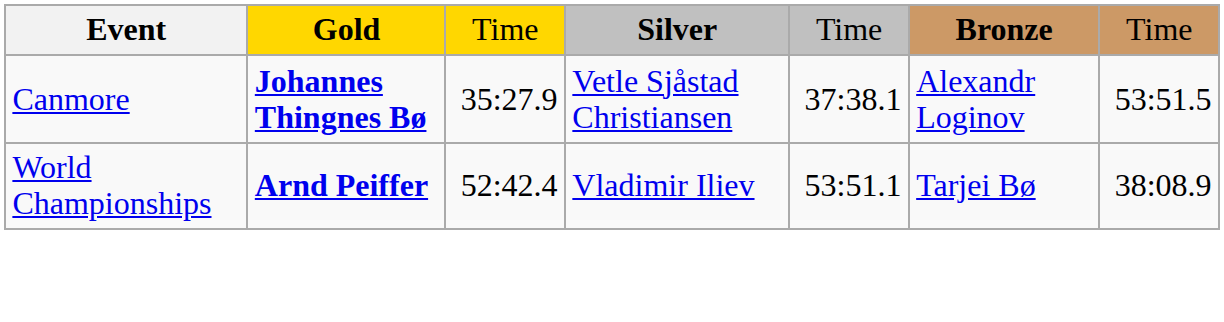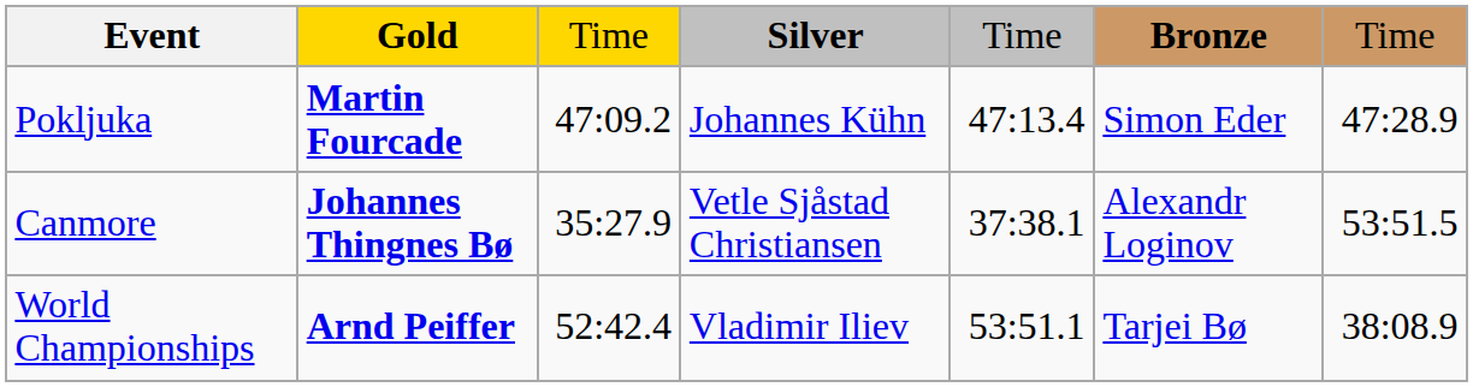 <table class="wikitable">
 <tr>
 <th width="180">Event</th>
 <th width="220" style="background:gold">Gold</th>
 <th width="70" style="background:gold;font-weight:normal">Time</th>
 <th width="220" style="background:silver">Silver</th>
 <th width="70" style="background:silver;font-weight:normal">Time</th>
 <th width="220" style="background:#CC9966">Bronze</th>
 <th width="70" style="background:#CC9966;font-weight:normal">Time</th>
+</tr>
+<tr>
+<td><a href='#'>Pokljuka</a><br></td>
+<td><strong><a href='#'>Martin Fourcade</a></strong><br></td>
+<td align="right">47:09.2 <br> </td>
+<td><a href='#'>Johannes Kühn</a><br></td>
+<td align="right">47:13.4 <br> </td>
+<td><a href='#'>Simon Eder</a><br></td>
+<td align="right">47:28.9 <br> </td>
 </tr>
 <tr>
 <td><a href='#'>Canmore</a><br></td>
 <td><strong><a href='#'>Johannes Thingnes Bø</a></strong><br></td>
 <td align="right">35:27.9 <br> </td>
 <td><a href='#'>Vetle Sjåstad Christiansen</a><br></td>
 <td align="right">37:38.1 <br> </td>
 <td><a href='#'>Alexandr Loginov</a><br></td>
 <td align="right">53:51.5 <br> </td>
 </tr>
 <tr>
 <td><a href='#'>World Championships</a><br></td>
 <td><strong><a href='#'>Arnd Peiffer</a></strong><br></td>
 <td align="right">52:42.4 <br> </td>
 <td><a href='#'>Vladimir Iliev</a><br></td>
 <td align="right">53:51.1 <br> </td>
 <td><a href='#'>Tarjei Bø</a><br></td>
 <td align="right">38:08.9 <br> </td>
 </tr>
 </table>
